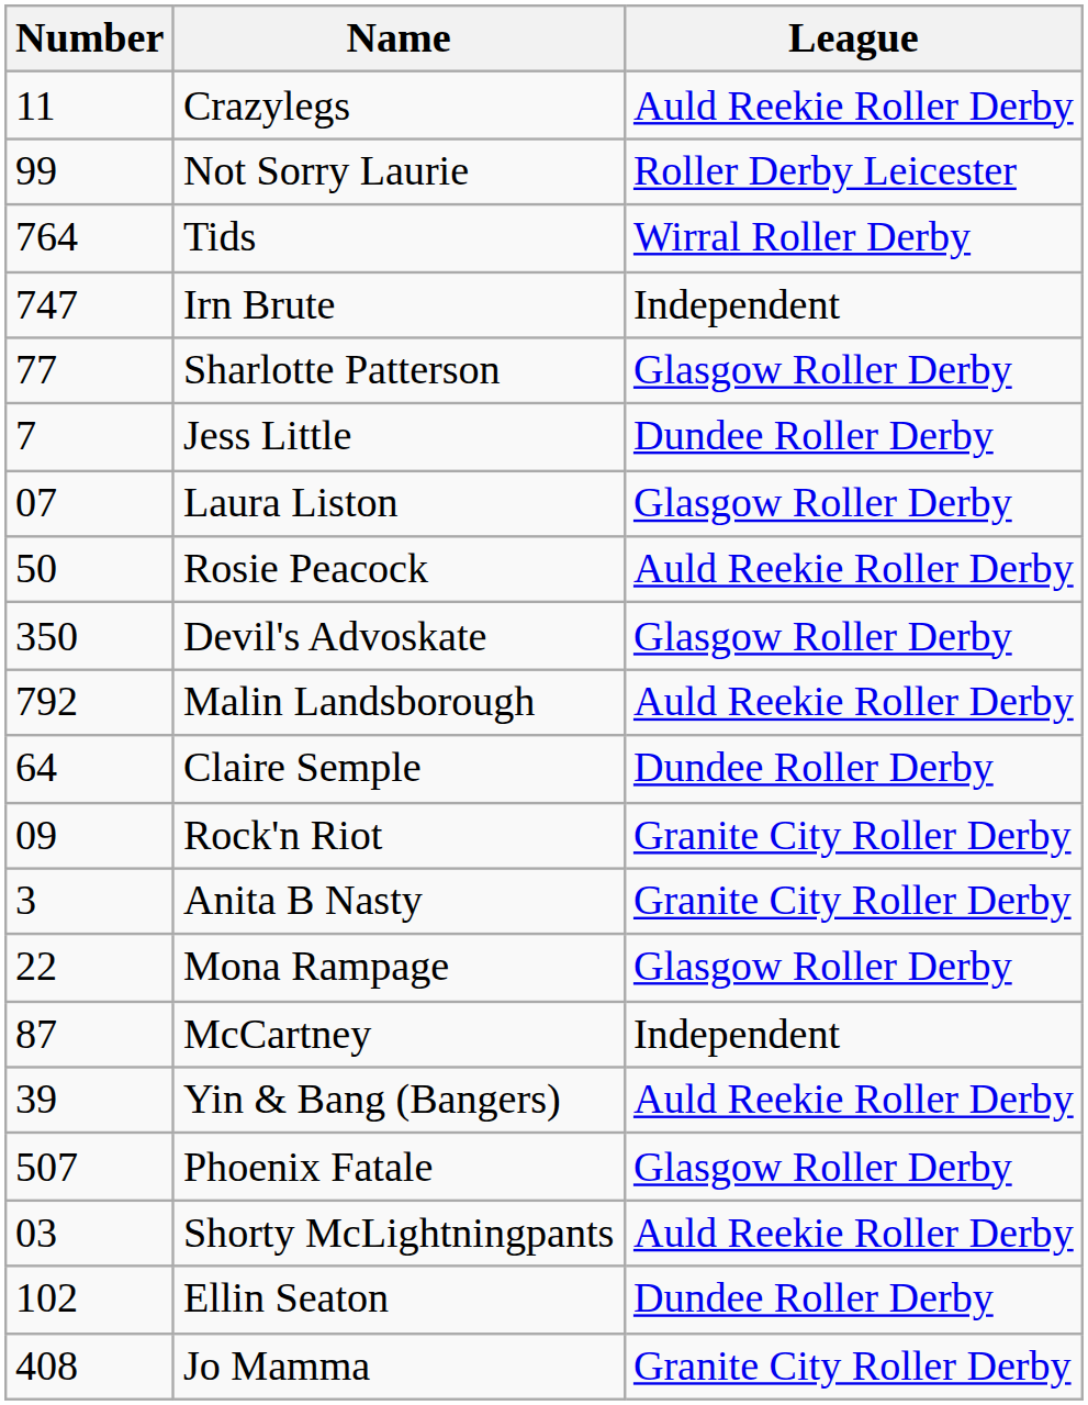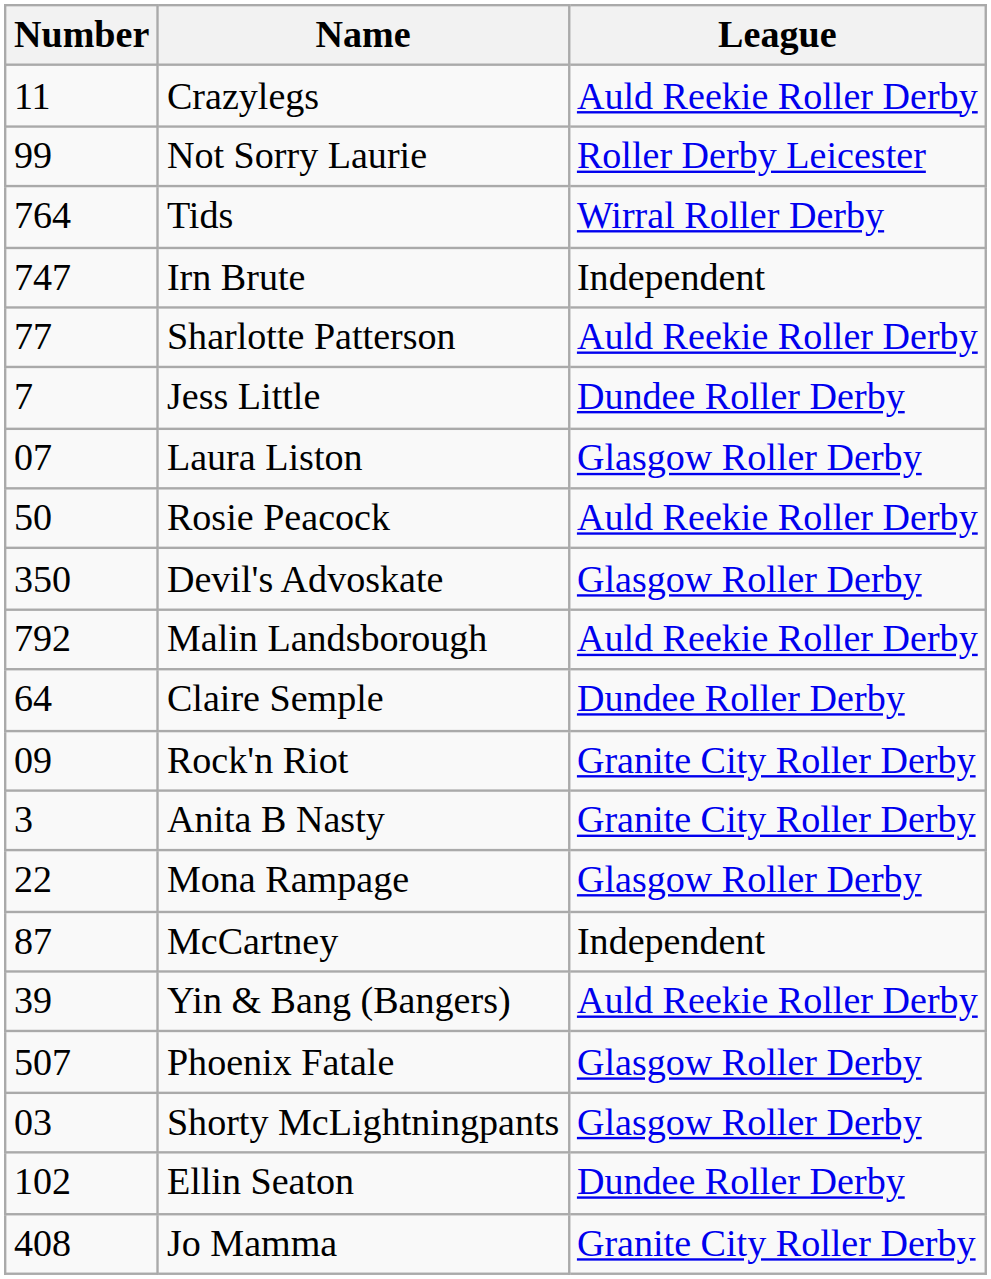 <table class="wikitable sortable">
 <tr>
 <th>Number</th>
 <th>Name</th>
 <th>League</th>
 </tr>
 <tr>
 <td>11</td>
 <td>Crazylegs</td>
 <td><a href='#'>Auld Reekie Roller Derby</a></td>
 </tr>
 <tr>
 <td>99</td>
 <td>Not Sorry Laurie</td>
 <td><a href='#'>Roller Derby Leicester</a></td>
 </tr>
 <tr>
 <td>764</td>
 <td>Tids</td>
 <td><a href='#'>Wirral Roller Derby</a></td>
 </tr>
 <tr>
 <td>747</td>
 <td>Irn Brute</td>
 <td>Independent</td>
 </tr>
 <tr>
 <td>77</td>
 <td>Sharlotte Patterson</td>
-<td><a href='#'>Glasgow Roller Derby</a></td>
+<td><a href='#'>Auld Reekie Roller Derby</a></td>
 </tr>
 <tr>
 <td>7</td>
 <td>Jess Little</td>
 <td><a href='#'>Dundee Roller Derby</a></td>
 </tr>
 <tr>
 <td>07</td>
 <td>Laura Liston</td>
 <td><a href='#'>Glasgow Roller Derby</a></td>
 </tr>
 <tr>
 <td>50</td>
 <td>Rosie Peacock</td>
 <td><a href='#'>Auld Reekie Roller Derby</a></td>
 </tr>
 <tr>
 <td>350</td>
 <td>Devil's Advoskate</td>
 <td><a href='#'>Glasgow Roller Derby</a></td>
 </tr>
 <tr>
 <td>792</td>
 <td>Malin Landsborough</td>
 <td><a href='#'>Auld Reekie Roller Derby</a></td>
 </tr>
 <tr>
 <td>64</td>
 <td>Claire Semple</td>
 <td><a href='#'>Dundee Roller Derby</a></td>
 </tr>
 <tr>
 <td>09</td>
 <td>Rock'n Riot</td>
 <td><a href='#'>Granite City Roller Derby</a></td>
 </tr>
 <tr>
 <td>3</td>
 <td>Anita B Nasty</td>
 <td><a href='#'>Granite City Roller Derby</a></td>
 </tr>
 <tr>
 <td>22</td>
 <td>Mona Rampage</td>
 <td><a href='#'>Glasgow Roller Derby</a></td>
 </tr>
 <tr>
 <td>87</td>
 <td>McCartney</td>
 <td>Independent</td>
 </tr>
 <tr>
 <td>39</td>
 <td>Yin & Bang (Bangers)</td>
 <td><a href='#'>Auld Reekie Roller Derby</a></td>
 </tr>
 <tr>
 <td>507</td>
 <td>Phoenix Fatale</td>
 <td><a href='#'>Glasgow Roller Derby</a></td>
 </tr>
 <tr>
 <td>03</td>
 <td>Shorty McLightningpants</td>
-<td><a href='#'>Auld Reekie Roller Derby</a></td>
+<td><a href='#'>Glasgow Roller Derby</a></td>
 </tr>
 <tr>
 <td>102</td>
 <td>Ellin Seaton</td>
 <td><a href='#'>Dundee Roller Derby</a></td>
 </tr>
 <tr>
 <td>408</td>
 <td>Jo Mamma</td>
 <td><a href='#'>Granite City Roller Derby</a></td>
 </tr>
 </table>
